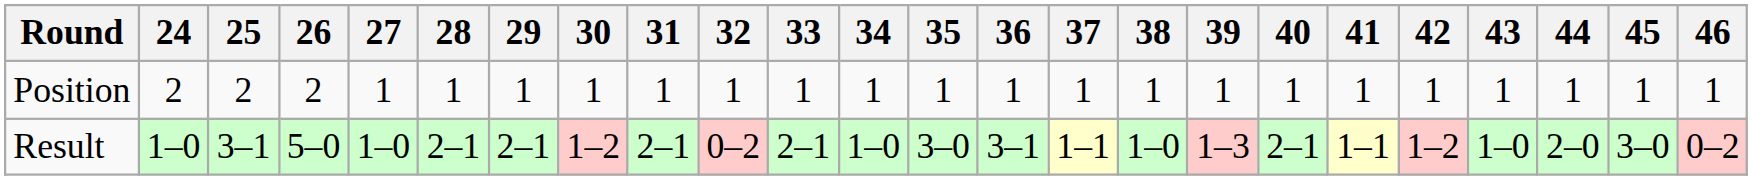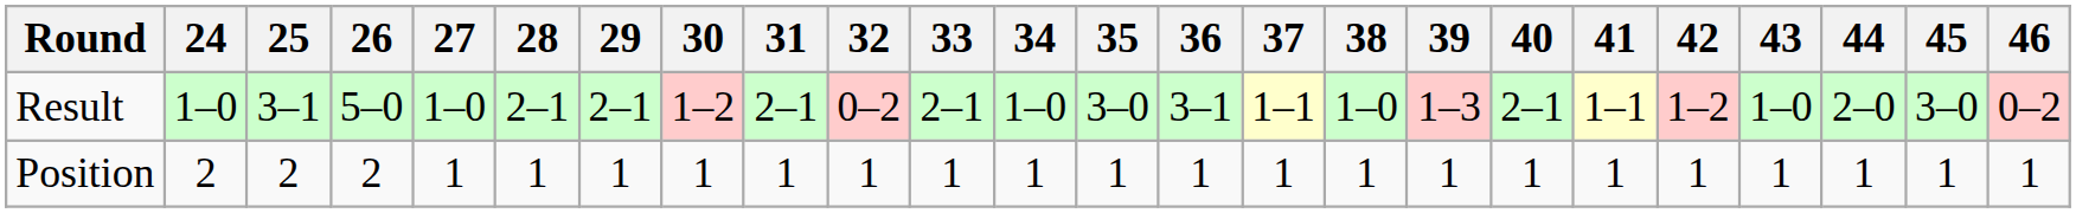 <table class="wikitable">
 <tr>
 <th>Round</th>
 <th>24</th>
 <th>25</th>
 <th>26</th>
 <th>27</th>
 <th>28</th>
 <th>29</th>
 <th>30</th>
 <th>31</th>
 <th>32</th>
 <th>33</th>
 <th>34</th>
 <th>35</th>
 <th>36</th>
 <th>37</th>
 <th>38</th>
 <th>39</th>
 <th>40</th>
 <th>41</th>
 <th>42</th>
 <th>43</th>
 <th>44</th>
 <th>45</th>
 <th>46</th>
 </tr>
 <tr>
+<td>Result</td>
+<td bgcolor="#CCFFCC">1–0</td>
+<td bgcolor="#CCFFCC">3–1</td>
+<td bgcolor="#CCFFCC">5–0</td>
+<td bgcolor="#CCFFCC">1–0</td>
+<td bgcolor="#CCFFCC">2–1</td>
+<td bgcolor="#CCFFCC">2–1</td>
+<td bgcolor="#FFCCCC">1–2</td>
+<td bgcolor="#CCFFCC">2–1</td>
+<td bgcolor="#FFCCCC">0–2</td>
+<td bgcolor="#CCFFCC">2–1</td>
+<td bgcolor="#CCFFCC">1–0</td>
+<td bgcolor="#CCFFCC">3–0</td>
+<td bgcolor="#CCFFCC">3–1</td>
+<td bgcolor="#FFFFCC">1–1</td>
+<td bgcolor="#CCFFCC">1–0</td>
+<td bgcolor="#FFCCCC">1–3</td>
+<td bgcolor="#CCFFCC">2–1</td>
+<td bgcolor="#FFFFCC">1–1</td>
+<td bgcolor="#FFCCCC">1–2</td>
+<td bgcolor="#CCFFCC">1–0</td>
+<td bgcolor="#CCFFCC">2–0</td>
+<td bgcolor="#CCFFCC">3–0</td>
+<td bgcolor="#FFCCCC">0–2</td>
+</tr>
+<tr>
 <td>Position</td>
 <td align="center">2</td>
 <td align="center">2</td>
 <td align="center">2</td>
 <td align="center">1</td>
 <td align="center">1</td>
 <td align="center">1</td>
 <td align="center">1</td>
 <td align="center">1</td>
 <td align="center">1</td>
 <td align="center">1</td>
 <td align="center">1</td>
 <td align="center">1</td>
 <td align="center">1</td>
 <td align="center">1</td>
 <td align="center">1</td>
 <td align="center">1</td>
 <td align="center">1</td>
 <td align="center">1</td>
 <td align="center">1</td>
 <td align="center">1</td>
 <td align="center">1</td>
 <td align="center">1</td>
 <td align="center">1</td>
 </tr>
-<tr>
-<td>Result</td>
-<td bgcolor="#CCFFCC">1–0</td>
-<td bgcolor="#CCFFCC">3–1</td>
-<td bgcolor="#CCFFCC">5–0</td>
-<td bgcolor="#CCFFCC">1–0</td>
-<td bgcolor="#CCFFCC">2–1</td>
-<td bgcolor="#CCFFCC">2–1</td>
-<td bgcolor="#FFCCCC">1–2</td>
-<td bgcolor="#CCFFCC">2–1</td>
-<td bgcolor="#FFCCCC">0–2</td>
-<td bgcolor="#CCFFCC">2–1</td>
-<td bgcolor="#CCFFCC">1–0</td>
-<td bgcolor="#CCFFCC">3–0</td>
-<td bgcolor="#CCFFCC">3–1</td>
-<td bgcolor="#FFFFCC">1–1</td>
-<td bgcolor="#CCFFCC">1–0</td>
-<td bgcolor="#FFCCCC">1–3</td>
-<td bgcolor="#CCFFCC">2–1</td>
-<td bgcolor="#FFFFCC">1–1</td>
-<td bgcolor="#FFCCCC">1–2</td>
-<td bgcolor="#CCFFCC">1–0</td>
-<td bgcolor="#CCFFCC">2–0</td>
-<td bgcolor="#CCFFCC">3–0</td>
-<td bgcolor="#FFCCCC">0–2</td>
-</tr>
 </table>
